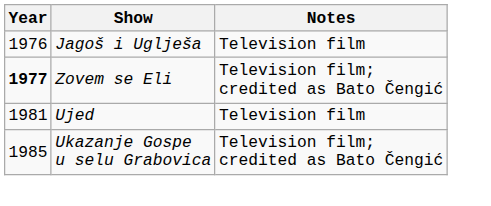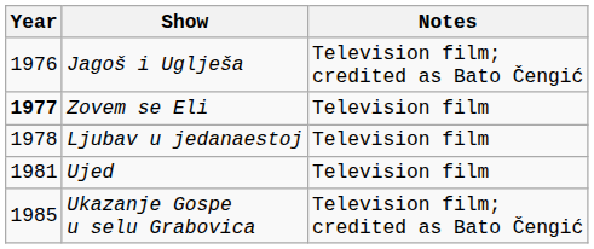 <table class="wikitable plainrowheaders">
 <tr>
 <th>Year</th>
 <th>Show</th>
 <th class="unsortable">Notes</th>
 </tr>
 <tr>
 <td>1976</td>
 <td><em>Jagoš i Uglješa</em></td>
-<td>Television film</td>
+<td>Television film; <br>credited as Bato Čengić</td>
 </tr>
 <tr>
 <td><strong>1977</strong></td>
 <td><em>Zovem se Eli</em></td>
-<td>Television film; <br>credited as Bato Čengić</td>
+<td>Television film</td>
+</tr>
+<tr>
+<td>1978</td>
+<td><em>Ljubav u jedanaestoj</em></td>
+<td>Television film</td>
 </tr>
 <tr>
 <td>1981</td>
 <td><em>Ujed</em></td>
 <td>Television film</td>
 </tr>
 <tr>
 <td>1985</td>
 <td><em>Ukazanje Gospe <br>u selu Grabovica</em></td>
 <td>Television film; <br>credited as Bato Čengić</td>
 </tr>
 </table>
